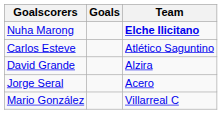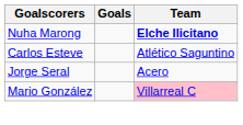 <table class="wikitable sortable" class="wikitable">
 <tr style="background:#ccc; text-align:center;">
 <th>Goalscorers</th>
 <th>Goals</th>
 <th>Team</th>
 </tr>
 <tr>
 <td> <a href='#'>Nuha Marong</a></td>
 <td></td>
 <td><strong><a href='#'>Elche Ilicitano</a></strong></td>
 </tr>
 <tr>
 <td> <a href='#'>Carlos Esteve</a></td>
 <td></td>
 <td><a href='#'>Atlético Saguntino</a></td>
 </tr>
 <tr>
-<td> <a href='#'>David Grande</a></td>
-<td></td>
-<td><a href='#'>Alzira</a></td>
-</tr>
-<tr>
 <td> <a href='#'>Jorge Seral</a></td>
 <td></td>
 <td><a href='#'>Acero</a></td>
 </tr>
 <tr>
 <td> <a href='#'>Mario González</a></td>
 <td></td>
-<td><a href='#'>Villarreal C</a></td>
+<td style="background: pink;"><a href='#'>Villarreal C</a></td>
 </tr>
 </table>
